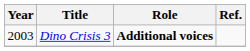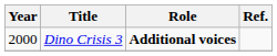 <table class="wikitable sortable">
 <tr>
 <th>Year</th>
 <th>Title</th>
 <th>Role</th>
 <th class="unsortable">Ref.</th>
 </tr>
 <tr>
-<td>2003</td>
+<td>2000</td>
 <td><em><a href='#'>Dino Crisis 3</a></em></td>
 <td><strong>Additional voices</strong></td>
 <td align="center"></td>
 </tr>
 <tr>
 </tr>
 </table>
